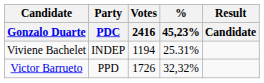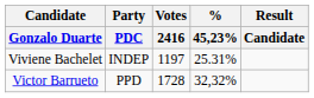 <table class="wikitable" style="text-align:center;">
 <tr>
 <th>Candidate</th>
 <th>Party</th>
 <th>Votes</th>
 <th>%</th>
 <th>Result</th>
 </tr>
 <tr>
 <th><a href='#'>Gonzalo Duarte</a></th>
 <th><a href='#'>PDC</a></th>
 <th>2416</th>
 <th>45,23%</th>
 <th>Candidate</th>
 </tr>
 <tr>
 <td>Viviene Bachelet</td>
 <td>INDEP</td>
-<td>1194</td>
+<td>1197</td>
 <td>25.31%</td>
 <td></td>
 </tr>
 <tr>
 <td><a href='#'>Victor Barrueto</a></td>
 <td>PPD</td>
-<td>1726</td>
+<td>1728</td>
 <td>32,32%</td>
 <td></td>
 </tr>
 </table>
